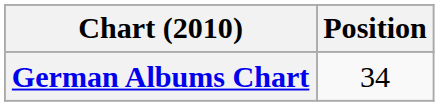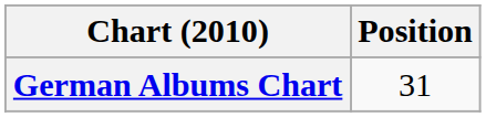 <table class="wikitable plainrowheaders" style="text-align:center;">
 <tr>
 <th scope="col">Chart (2010)</th>
 <th scope="col">Position</th>
 </tr>
 <tr>
 <th scope="row"><a href='#'>German Albums Chart</a></th>
-<td>34</td>
+<td>31</td>
 </tr>
 </table>
